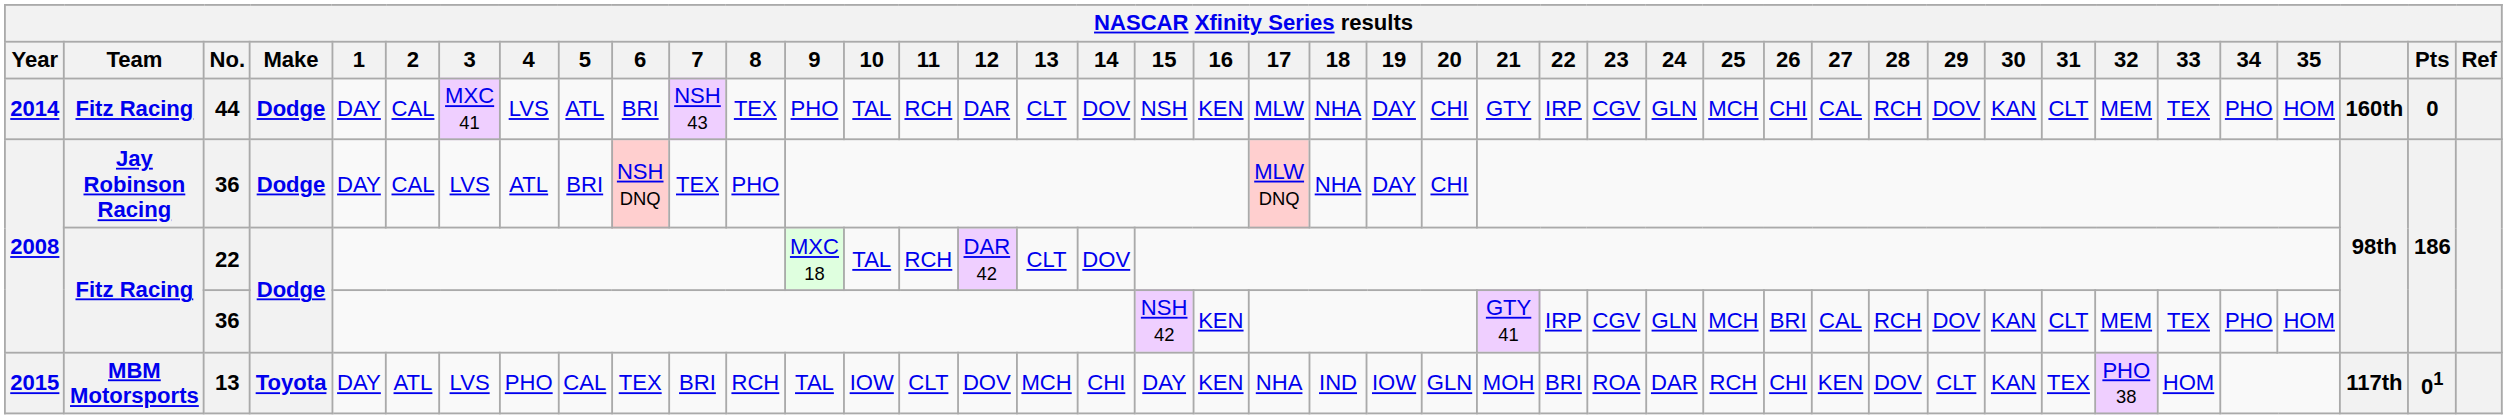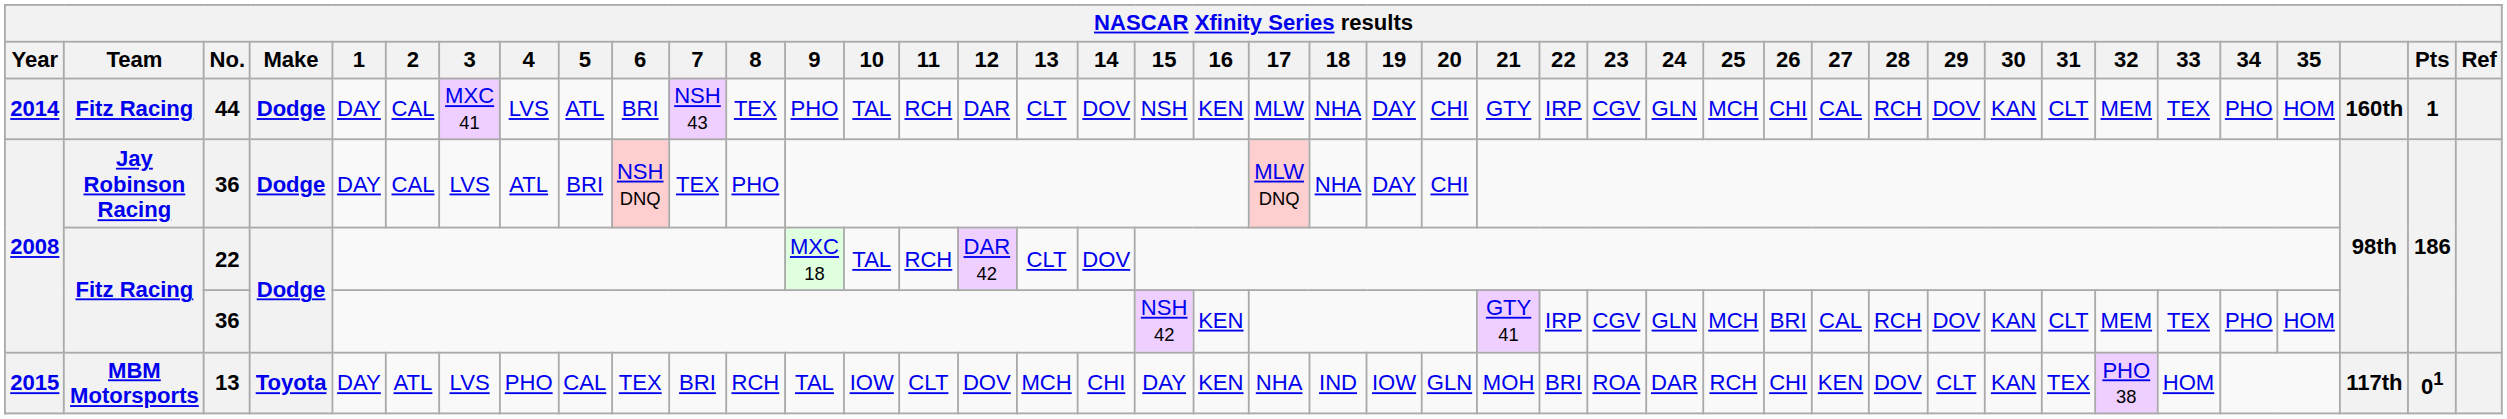 <table class="wikitable" style="text-align:center; font-size:75%">
 <tr>
 <th colspan=42><a href='#'>NASCAR</a> <a href='#'>Xfinity Series</a> results</th>
 </tr>
 <tr>
 <th>Year</th>
 <th>Team</th>
 <th>No.</th>
 <th>Make</th>
 <th>1</th>
 <th>2</th>
 <th>3</th>
 <th>4</th>
 <th>5</th>
 <th>6</th>
 <th>7</th>
 <th>8</th>
 <th>9</th>
 <th>10</th>
 <th>11</th>
 <th>12</th>
 <th>13</th>
 <th>14</th>
 <th>15</th>
 <th>16</th>
 <th>17</th>
 <th>18</th>
 <th>19</th>
 <th>20</th>
 <th>21</th>
 <th>22</th>
 <th>23</th>
 <th>24</th>
 <th>25</th>
 <th>26</th>
 <th>27</th>
 <th>28</th>
 <th>29</th>
 <th>30</th>
 <th>31</th>
 <th>32</th>
 <th>33</th>
 <th>34</th>
 <th>35</th>
 <th></th>
 <th>Pts</th>
 <th>Ref</th>
 </tr>
 <tr>
 <th><a href='#'>2014</a></th>
 <th><a href='#'>Fitz Racing</a></th>
 <th>44</th>
 <th><a href='#'>Dodge</a></th>
 <td><a href='#'>DAY</a></td>
 <td><a href='#'>CAL</a></td>
 <td style="background:#EFCFFF;"><a href='#'>MXC</a><br><small>41</small></td>
 <td><a href='#'>LVS</a></td>
 <td><a href='#'>ATL</a></td>
 <td><a href='#'>BRI</a></td>
 <td style="background:#EFCFFF;"><a href='#'>NSH</a><br><small>43</small></td>
 <td><a href='#'>TEX</a></td>
 <td><a href='#'>PHO</a></td>
 <td><a href='#'>TAL</a></td>
 <td><a href='#'>RCH</a></td>
 <td><a href='#'>DAR</a></td>
 <td><a href='#'>CLT</a></td>
 <td><a href='#'>DOV</a></td>
 <td><a href='#'>NSH</a></td>
 <td><a href='#'>KEN</a></td>
 <td><a href='#'>MLW</a></td>
 <td><a href='#'>NHA</a></td>
 <td><a href='#'>DAY</a></td>
 <td><a href='#'>CHI</a></td>
 <td><a href='#'>GTY</a></td>
 <td><a href='#'>IRP</a></td>
 <td><a href='#'>CGV</a></td>
 <td><a href='#'>GLN</a></td>
 <td><a href='#'>MCH</a></td>
 <td><a href='#'>CHI</a></td>
 <td><a href='#'>CAL</a></td>
 <td><a href='#'>RCH</a></td>
 <td><a href='#'>DOV</a></td>
 <td><a href='#'>KAN</a></td>
 <td><a href='#'>CLT</a></td>
 <td><a href='#'>MEM</a></td>
 <td><a href='#'>TEX</a></td>
 <td><a href='#'>PHO</a></td>
 <td><a href='#'>HOM</a></td>
 <th>160th</th>
-<th>0</th>
+<th>1</th>
 <th></th>
 </tr>
 <tr>
 <th rowspan=3><a href='#'>2008</a></th>
 <th><a href='#'>Jay Robinson Racing</a></th>
 <th>36</th>
 <th><a href='#'>Dodge</a></th>
 <td><a href='#'>DAY</a></td>
 <td><a href='#'>CAL</a></td>
 <td><a href='#'>LVS</a></td>
 <td><a href='#'>ATL</a></td>
 <td><a href='#'>BRI</a></td>
 <td style="background:#FFCFCF;"><a href='#'>NSH</a><br><small>DNQ</small></td>
 <td><a href='#'>TEX</a></td>
 <td><a href='#'>PHO</a></td>
 <td colspan=8></td>
 <td style="background:#FFCFCF;"><a href='#'>MLW</a><br><small>DNQ</small></td>
 <td><a href='#'>NHA</a></td>
 <td><a href='#'>DAY</a></td>
 <td><a href='#'>CHI</a></td>
 <td colspan=15></td>
 <th rowspan=3>98th</th>
 <th rowspan=3>186</th>
 <th rowspan=3></th>
 </tr>
 <tr>
 <th rowspan=2><a href='#'>Fitz Racing</a></th>
 <th>22</th>
 <th rowspan=2><a href='#'>Dodge</a></th>
 <td colspan=8></td>
 <td style="background:#DFFFDF;"><a href='#'>MXC</a><br><small>18</small></td>
 <td><a href='#'>TAL</a></td>
 <td><a href='#'>RCH</a></td>
 <td style="background:#EFCFFF;"><a href='#'>DAR</a><br><small>42</small></td>
 <td><a href='#'>CLT</a></td>
 <td><a href='#'>DOV</a></td>
 <td colspan=21></td>
 </tr>
 <tr>
 <th>36</th>
 <td colspan=14></td>
 <td style="background:#EFCFFF;"><a href='#'>NSH</a><br><small>42</small></td>
 <td><a href='#'>KEN</a></td>
 <td colspan=4></td>
 <td style="background:#EFCFFF;"><a href='#'>GTY</a><br><small>41</small></td>
 <td><a href='#'>IRP</a></td>
 <td><a href='#'>CGV</a></td>
 <td><a href='#'>GLN</a></td>
 <td><a href='#'>MCH</a></td>
 <td><a href='#'>BRI</a></td>
 <td><a href='#'>CAL</a></td>
 <td><a href='#'>RCH</a></td>
 <td><a href='#'>DOV</a></td>
 <td><a href='#'>KAN</a></td>
 <td><a href='#'>CLT</a></td>
 <td><a href='#'>MEM</a></td>
 <td><a href='#'>TEX</a></td>
 <td><a href='#'>PHO</a></td>
 <td><a href='#'>HOM</a></td>
 </tr>
 <tr>
 <th><a href='#'>2015</a></th>
 <th><a href='#'>MBM Motorsports</a></th>
 <th>13</th>
 <th><a href='#'>Toyota</a></th>
 <td><a href='#'>DAY</a></td>
 <td><a href='#'>ATL</a></td>
 <td><a href='#'>LVS</a></td>
 <td><a href='#'>PHO</a></td>
 <td><a href='#'>CAL</a></td>
 <td><a href='#'>TEX</a></td>
 <td><a href='#'>BRI</a></td>
 <td><a href='#'>RCH</a></td>
 <td><a href='#'>TAL</a></td>
 <td><a href='#'>IOW</a></td>
 <td><a href='#'>CLT</a></td>
 <td><a href='#'>DOV</a></td>
 <td><a href='#'>MCH</a></td>
 <td><a href='#'>CHI</a></td>
 <td><a href='#'>DAY</a></td>
 <td><a href='#'>KEN</a></td>
 <td><a href='#'>NHA</a></td>
 <td><a href='#'>IND</a></td>
 <td><a href='#'>IOW</a></td>
 <td><a href='#'>GLN</a></td>
 <td><a href='#'>MOH</a></td>
 <td><a href='#'>BRI</a></td>
 <td><a href='#'>ROA</a></td>
 <td><a href='#'>DAR</a></td>
 <td><a href='#'>RCH</a></td>
 <td><a href='#'>CHI</a></td>
 <td><a href='#'>KEN</a></td>
 <td><a href='#'>DOV</a></td>
 <td><a href='#'>CLT</a></td>
 <td><a href='#'>KAN</a></td>
 <td><a href='#'>TEX</a></td>
 <td style="background:#EFCFFF;"><a href='#'>PHO</a><br><small>38</small></td>
 <td><a href='#'>HOM</a></td>
 <td colspan=2></td>
 <th>117th</th>
 <th>0<sup>1</sup></th>
 <th></th>
 </tr>
 </table>
